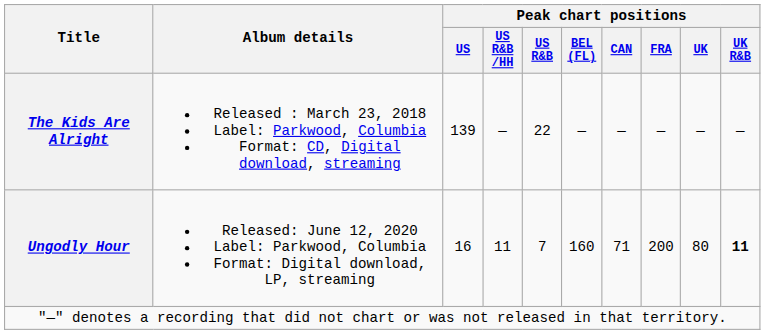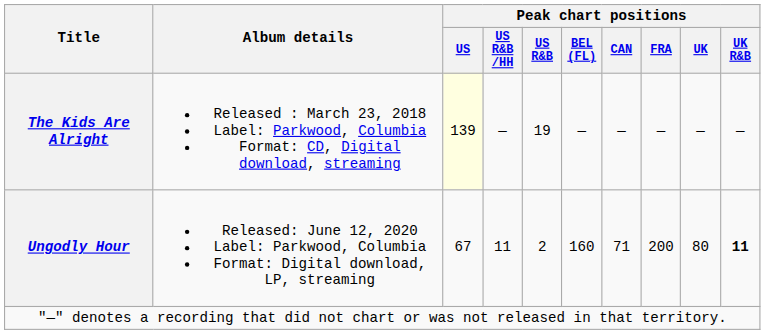 <table class="wikitable plainrowheaders" style="text-align:center;">
 <tr>
 <th scope="col" rowspan="2" style="width:10em;">Title</th>
 <th scope="col" rowspan="2" style="width:20em;">Album details</th>
 <th scope="col" colspan="8">Peak chart positions</th>
 </tr>
 <tr>
 <th scope="col" style="width:2.8em;font-size:85%;"><a href='#'>US</a><br></th>
 <th scope="col" style="width:2.8em;font-size:85%;"><a href='#'>US<br>R&B<br>/HH</a><br></th>
 <th scope="col" style="width:2.8em;font-size:85%;"><a href='#'>US<br>R&B</a><br></th>
 <th scope="col" style="width:2.8em;font-size:85%;"><a href='#'>BEL<br>(FL)</a><br></th>
 <th scope="col" style="width:2.8em;font-size:85%;"><a href='#'>CAN</a><br></th>
 <th scope="col" style="width:2.8em;font-size:85%;"><a href='#'>FRA</a><br></th>
 <th scope="col" style="width:2.8em;font-size:85%;"><a href='#'>UK</a><br></th>
 <th scope="col" style="width:2.8em;font-size:85%;"><a href='#'>UK<br>R&B</a><br></th>
 </tr>
 <tr>
 <th scope="row"><em><a href='#'>The Kids Are Alright</a></em></th>
 <td><br><ul><li>Released : March 23, 2018</li><li>Label: <a href='#'>Parkwood</a>, <a href='#'>Columbia</a></li><li>Format: <a href='#'>CD</a>, <a href='#'>Digital download</a>, <a href='#'>streaming</a></li></ul></td>
-<td>139</td>
+<td style="background: lightyellow;">139</td>
 <td>—</td>
-<td>22</td>
+<td>19</td>
 <td>—</td>
 <td>—</td>
 <td>—</td>
 <td>—</td>
 <td>—</td>
 </tr>
 <tr>
 <th scope="row"><em><a href='#'>Ungodly Hour</a></em></th>
 <td><br><ul><li>Released: June 12, 2020</li><li>Label: Parkwood, Columbia</li><li>Format: Digital download, LP, streaming</li></ul></td>
-<td>16</td>
+<td>67</td>
 <td>11</td>
-<td>7</td>
+<td>2</td>
 <td>160</td>
 <td>71</td>
 <td>200</td>
 <td>80</td>
 <td><strong>11</strong></td>
 </tr>
 <tr>
 <td colspan="12">"—" denotes a recording that did not chart or was not released in that territory.</td>
 </tr>
 </table>
